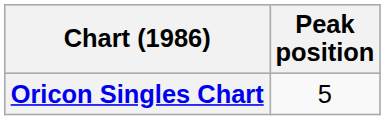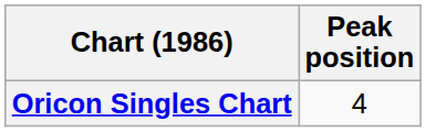 <table class="wikitable plainrowheaders" style="text-align:center;">
 <tr>
 <th scope="col">Chart (1986)</th>
 <th scope="col">Peak<br>position</th>
 </tr>
 <tr>
 <th scope=row><a href='#'>Oricon Singles Chart</a></th>
-<td>5</td>
+<td>4</td>
 </tr>
 </table>
